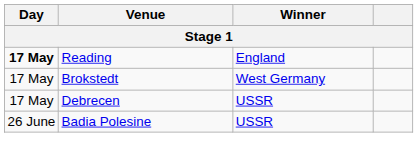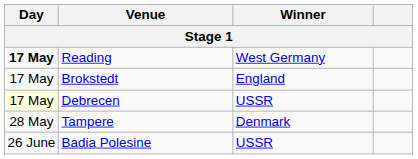 <table class=wikitable>
 <tr>
 <th>Day</th>
 <th width=200px>Venue</th>
 <th width=160px>Winner</th>
 <th width=40px></th>
 </tr>
 <tr>
 <th colspan=4>Stage 1</th>
 </tr>
 <tr>
 <td align=center><strong>17 May</strong></td>
 <td> <a href='#'>Reading</a></td>
-<td> <a href='#'>England</a></td>
+<td> <a href='#'>West Germany</a></td>
 </tr>
 <tr>
 <td align=center>17 May</td>
 <td> <a href='#'>Brokstedt</a></td>
-<td> <a href='#'>West Germany</a></td>
+<td> <a href='#'>England</a></td>
 <td align=center></td>
 </tr>
 <tr>
-<td align=center>17 May</td>
+<td align=center style="background: lightyellow;">17 May</td>
 <td> <a href='#'>Debrecen</a></td>
 <td> <a href='#'>USSR</a></td>
+<td align=center></td>
+</tr>
+<tr>
+<td align=center>28 May</td>
+<td> <a href='#'>Tampere</a></td>
+<td> <a href='#'>Denmark</a></td>
 <td align=center></td>
 </tr>
 <tr>
 <td align=center>26 June</td>
 <td> <a href='#'>Badia Polesine</a></td>
 <td> <a href='#'>USSR</a></td>
 </tr>
 </table>
